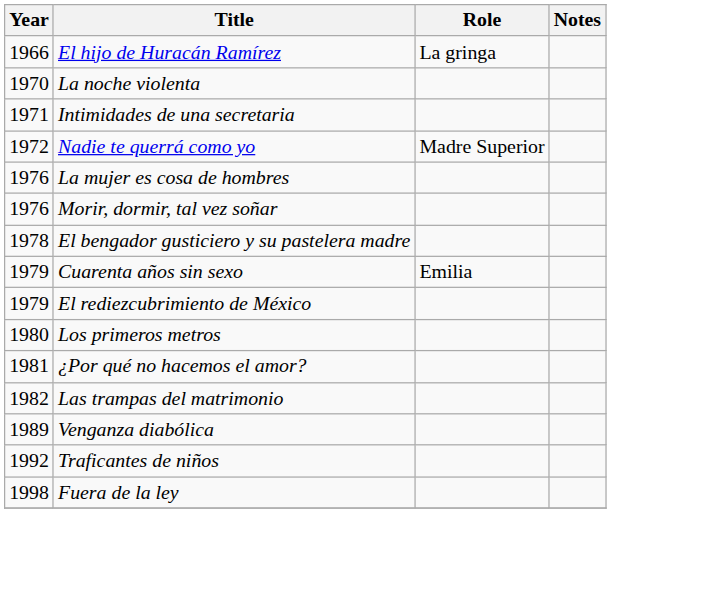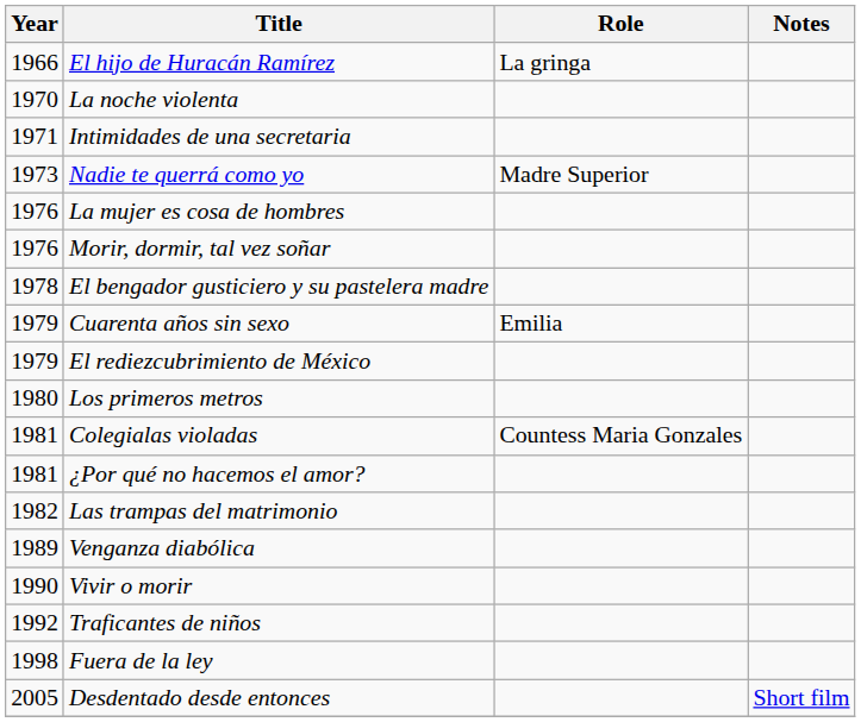 <table class="wikitable sortable">
 <tr>
 <th>Year</th>
 <th>Title</th>
 <th>Role</th>
 <th>Notes</th>
 </tr>
 <tr>
 <td>1966</td>
 <td><em><a href='#'>El hijo de Huracán Ramírez</a></em></td>
 <td>La gringa</td>
 <td></td>
 </tr>
 <tr>
 <td>1970</td>
 <td><em>La noche violenta</em></td>
 <td></td>
 <td></td>
 </tr>
 <tr>
 <td>1971</td>
 <td><em>Intimidades de una secretaria</em></td>
 <td></td>
 <td></td>
 </tr>
 <tr>
-<td>1972</td>
+<td>1973</td>
 <td><em><a href='#'>Nadie te querrá como yo</a></em></td>
 <td>Madre Superior</td>
 <td></td>
 </tr>
 <tr>
 <td>1976</td>
 <td><em>La mujer es cosa de hombres</em></td>
 <td></td>
 <td></td>
 </tr>
 <tr>
 <td>1976</td>
 <td><em>Morir, dormir, tal vez soñar</em></td>
 <td></td>
 <td></td>
 </tr>
 <tr>
 <td>1978</td>
 <td><em>El bengador gusticiero y su pastelera madre</em></td>
 <td></td>
 <td></td>
 </tr>
 <tr>
 <td>1979</td>
 <td><em>Cuarenta años sin sexo</em></td>
 <td>Emilia</td>
 <td></td>
 </tr>
 <tr>
 <td>1979</td>
 <td><em>El rediezcubrimiento de México</em></td>
 <td></td>
 <td></td>
 </tr>
 <tr>
 <td>1980</td>
 <td><em>Los primeros metros</em></td>
 <td></td>
 <td></td>
 </tr>
 <tr>
 <td>1981</td>
+<td><em>Colegialas violadas</em></td>
+<td>Countess Maria Gonzales</td>
+<td></td>
+</tr>
+<tr>
+<td>1981</td>
 <td><em>¿Por qué no hacemos el amor?</em></td>
 <td></td>
 <td></td>
 </tr>
 <tr>
 <td>1982</td>
 <td><em>Las trampas del matrimonio</em></td>
 <td></td>
 <td></td>
 </tr>
 <tr>
 <td>1989</td>
 <td><em>Venganza diabólica</em></td>
 <td></td>
 <td></td>
 </tr>
 <tr>
+<td>1990</td>
+<td><em>Vivir o morir</em></td>
+<td></td>
+<td></td>
+</tr>
+<tr>
 <td>1992</td>
 <td><em>Traficantes de niños</em></td>
 <td></td>
 <td></td>
 </tr>
 <tr>
 <td>1998</td>
 <td><em>Fuera de la ley</em></td>
 <td></td>
 <td></td>
 </tr>
 <tr>
+<td>2005</td>
+<td><em>Desdentado desde entonces</em></td>
+<td></td>
+<td><a href='#'>Short film</a></td>
+</tr>
+<tr>
 </tr>
 </table>
